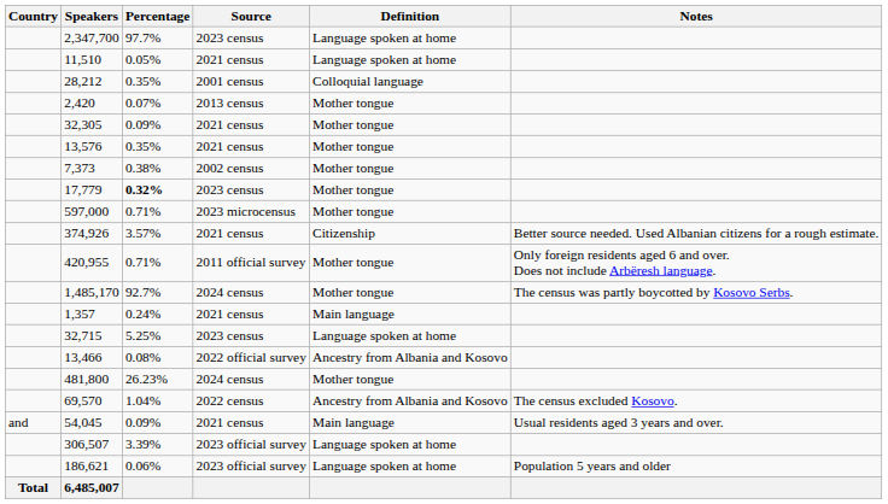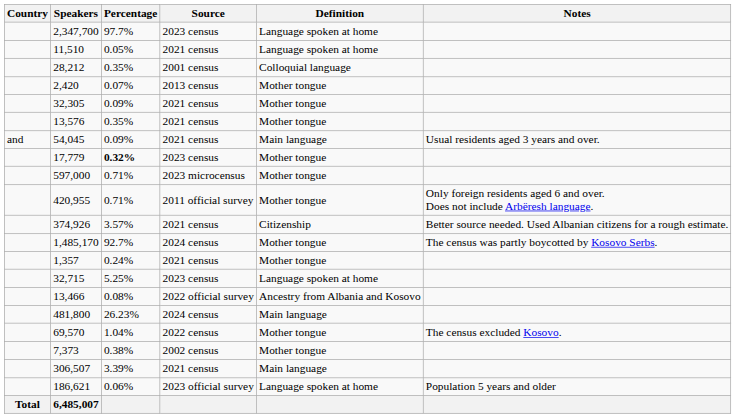 <table class="wikitable sortable">
 <tr>
 <th>Country</th>
 <th>Speakers</th>
 <th>Percentage</th>
 <th>Source</th>
 <th>Definition</th>
 <th>Notes</th>
 </tr>
 <tr>
 <td></td>
 <td>2,347,700</td>
 <td>97.7%</td>
 <td>2023 census</td>
 <td>Language spoken at home</td>
 <td></td>
 </tr>
 <tr>
 <td></td>
 <td>11,510</td>
 <td>0.05%</td>
 <td>2021 census</td>
 <td>Language spoken at home</td>
 <td></td>
 </tr>
 <tr>
 <td></td>
 <td>28,212</td>
 <td>0.35%</td>
 <td>2001 census</td>
 <td>Colloquial language</td>
 <td></td>
 </tr>
 <tr>
 <td></td>
 <td>2,420</td>
 <td>0.07%</td>
 <td>2013 census</td>
 <td>Mother tongue</td>
 <td></td>
 </tr>
 <tr>
 <td></td>
 <td>32,305</td>
 <td>0.09%</td>
 <td>2021 census</td>
 <td>Mother tongue</td>
 <td></td>
 </tr>
 <tr>
 <td></td>
 <td>13,576</td>
 <td>0.35%</td>
 <td>2021 census</td>
 <td>Mother tongue</td>
 <td></td>
 </tr>
 <tr>
-<td></td>
-<td>7,373</td>
-<td>0.38%</td>
-<td>2002 census</td>
-<td>Mother tongue</td>
-<td></td>
+<td> and </td>
+<td>54,045</td>
+<td>0.09%</td>
+<td>2021 census</td>
+<td>Main language</td>
+<td>Usual residents aged 3 years and over.</td>
 </tr>
 <tr>
 <td></td>
 <td>17,779</td>
 <td><strong>0.32%</strong></td>
 <td>2023 census</td>
 <td>Mother tongue</td>
 <td></td>
 </tr>
 <tr>
 <td></td>
 <td>597,000</td>
 <td>0.71%</td>
 <td>2023 microcensus</td>
 <td>Mother tongue</td>
 <td></td>
 </tr>
 <tr>
 <td></td>
+<td>420,955</td>
+<td>0.71%</td>
+<td>2011 official survey</td>
+<td>Mother tongue</td>
+<td>Only foreign residents aged 6 and over.<br>Does not include <a href='#'>Arbëresh language</a>.</td>
+</tr>
+<tr>
+<td></td>
 <td>374,926</td>
 <td>3.57%</td>
 <td>2021 census</td>
 <td>Citizenship</td>
 <td>Better source needed. Used Albanian citizens for a rough estimate.</td>
-</tr>
-<tr>
-<td></td>
-<td>420,955</td>
-<td>0.71%</td>
-<td>2011 official survey</td>
-<td>Mother tongue</td>
-<td>Only foreign residents aged 6 and over.<br>Does not include <a href='#'>Arbëresh language</a>.</td>
 </tr>
 <tr>
 <td></td>
 <td>1,485,170</td>
 <td>92.7%</td>
 <td>2024 census</td>
 <td>Mother tongue</td>
 <td>The census was partly boycotted by <a href='#'>Kosovo Serbs</a>.</td>
 </tr>
 <tr>
 <td></td>
 <td>1,357</td>
 <td>0.24%</td>
 <td>2021 census</td>
-<td>Main language</td>
+<td>Mother tongue</td>
 <td></td>
 </tr>
 <tr>
 <td></td>
 <td>32,715</td>
 <td>5.25%</td>
 <td>2023 census</td>
 <td>Language spoken at home</td>
 <td></td>
 </tr>
 <tr>
 <td></td>
 <td>13,466</td>
 <td>0.08%</td>
 <td>2022 official survey</td>
 <td>Ancestry from Albania and Kosovo</td>
 <td></td>
 </tr>
 <tr>
 <td></td>
 <td>481,800</td>
 <td>26.23%</td>
 <td>2024 census</td>
-<td>Mother tongue</td>
+<td>Main language</td>
 <td></td>
 </tr>
 <tr>
 <td></td>
 <td>69,570</td>
 <td>1.04%</td>
 <td>2022 census</td>
-<td>Ancestry from Albania and Kosovo</td>
+<td>Mother tongue</td>
 <td>The census excluded <a href='#'>Kosovo</a>.</td>
 </tr>
 <tr>
-<td> and </td>
-<td>54,045</td>
-<td>0.09%</td>
-<td>2021 census</td>
-<td>Main language</td>
-<td>Usual residents aged 3 years and over.</td>
+<td></td>
+<td>7,373</td>
+<td>0.38%</td>
+<td>2002 census</td>
+<td>Mother tongue</td>
+<td></td>
 </tr>
 <tr>
 <td></td>
 <td>306,507</td>
 <td>3.39%</td>
-<td>2023 official survey</td>
-<td>Language spoken at home</td>
+<td>2021 census</td>
+<td>Main language</td>
 <td></td>
 </tr>
 <tr>
 <td></td>
 <td>186,621</td>
 <td>0.06%</td>
 <td>2023 official survey</td>
 <td>Language spoken at home</td>
 <td>Population 5 years and older</td>
 </tr>
 <tr>
 <th>Total</th>
 <th>6,485,007</th>
 <th></th>
 <th></th>
 <th></th>
 <th></th>
 </tr>
 </table>
